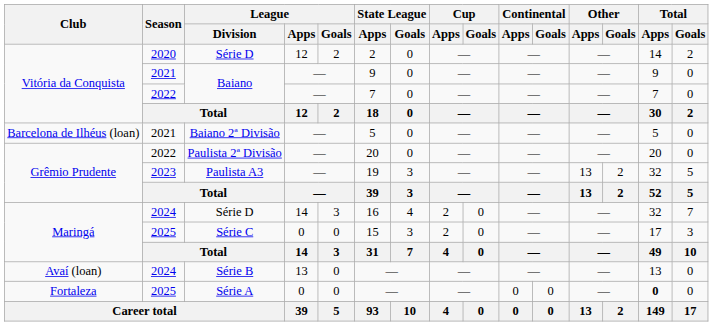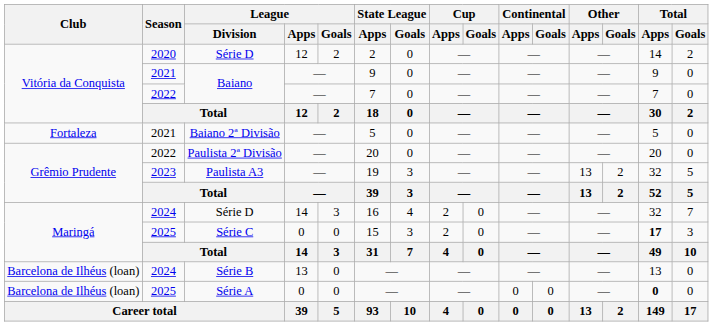 <table class="wikitable" style="text-align: center;">
 <tr>
 <th rowspan="2">Club</th>
 <th rowspan="2">Season</th>
 <th colspan="3">League</th>
 <th colspan="2">State League</th>
 <th colspan="2">Cup</th>
 <th colspan="2">Continental</th>
 <th colspan="2">Other</th>
 <th colspan="2">Total</th>
 </tr>
 <tr>
 <th>Division</th>
 <th>Apps</th>
 <th>Goals</th>
 <th>Apps</th>
 <th>Goals</th>
 <th>Apps</th>
 <th>Goals</th>
 <th>Apps</th>
 <th>Goals</th>
 <th>Apps</th>
 <th>Goals</th>
 <th>Apps</th>
 <th>Goals</th>
 </tr>
 <tr>
 <td rowspan="4" valign="center"><a href='#'>Vitória da Conquista</a></td>
 <td><a href='#'>2020</a></td>
 <td><a href='#'>Série D</a></td>
 <td>12</td>
 <td>2</td>
 <td>2</td>
 <td>0</td>
 <td colspan="2">—</td>
 <td colspan="2">—</td>
 <td colspan="2">—</td>
 <td>14</td>
 <td>2</td>
 </tr>
 <tr>
 <td><a href='#'>2021</a></td>
 <td rowspan="2"><a href='#'>Baiano</a></td>
 <td colspan="2">—</td>
 <td>9</td>
 <td>0</td>
 <td colspan="2">—</td>
 <td colspan="2">—</td>
 <td colspan="2">—</td>
 <td>9</td>
 <td>0</td>
 </tr>
 <tr>
 <td><a href='#'>2022</a></td>
 <td colspan="2">—</td>
 <td>7</td>
 <td>0</td>
 <td colspan="2">—</td>
 <td colspan="2">—</td>
 <td colspan="2">—</td>
 <td>7</td>
 <td>0</td>
 </tr>
 <tr>
 <th colspan="2">Total</th>
 <th>12</th>
 <th>2</th>
 <th>18</th>
 <th>0</th>
 <th colspan="2">—</th>
 <th colspan="2">—</th>
 <th colspan="2">—</th>
 <th>30</th>
 <th>2</th>
 </tr>
 <tr>
-<td valign="center"><a href='#'>Barcelona de Ilhéus</a> (loan)</td>
+<td valign="center"><a href='#'>Fortaleza</a></td>
 <td>2021</td>
 <td><a href='#'>Baiano 2ª Divisão</a></td>
 <td colspan="2">—</td>
 <td>5</td>
 <td>0</td>
 <td colspan="2">—</td>
 <td colspan="2">—</td>
 <td colspan="2">—</td>
 <td>5</td>
 <td>0</td>
 </tr>
 <tr>
 <td rowspan="3" valign="center"><a href='#'>Grêmio Prudente</a></td>
 <td>2022</td>
 <td><a href='#'>Paulista 2ª Divisão</a></td>
 <td colspan="2">—</td>
 <td>20</td>
 <td>0</td>
 <td colspan="2">—</td>
 <td colspan="2">—</td>
 <td colspan="2">—</td>
 <td>20</td>
 <td>0</td>
 </tr>
 <tr>
 <td><a href='#'>2023</a></td>
 <td><a href='#'>Paulista A3</a></td>
 <td colspan="2">—</td>
 <td>19</td>
 <td>3</td>
 <td colspan="2">—</td>
 <td colspan="2">—</td>
 <td>13</td>
 <td>2</td>
 <td>32</td>
 <td>5</td>
 </tr>
 <tr>
 <th colspan="2">Total</th>
 <th colspan="2">—</th>
 <th>39</th>
 <th>3</th>
 <th colspan="2">—</th>
 <th colspan="2">—</th>
 <th>13</th>
 <th>2</th>
 <th>52</th>
 <th>5</th>
 </tr>
 <tr>
 <td rowspan="3" valign="center"><a href='#'>Maringá</a></td>
 <td><a href='#'>2024</a></td>
 <td>Série D</td>
 <td>14</td>
 <td>3</td>
 <td>16</td>
 <td>4</td>
 <td>2</td>
 <td>0</td>
 <td colspan="2">—</td>
 <td colspan="2">—</td>
 <td>32</td>
 <td>7</td>
 </tr>
 <tr>
 <td><a href='#'>2025</a></td>
 <td><a href='#'>Série C</a></td>
 <td>0</td>
 <td>0</td>
 <td>15</td>
 <td>3</td>
 <td>2</td>
 <td>0</td>
 <td colspan="2">—</td>
 <td colspan="2">—</td>
-<td>17</td>
+<td><strong>17</strong></td>
 <td>3</td>
 </tr>
 <tr>
 <th colspan="2">Total</th>
 <th>14</th>
 <th>3</th>
 <th>31</th>
 <th>7</th>
 <th>4</th>
 <th>0</th>
 <th colspan="2">—</th>
 <th colspan="2">—</th>
 <th>49</th>
 <th>10</th>
 </tr>
 <tr>
-<td valign="center"><a href='#'>Avaí</a> (loan)</td>
+<td valign="center"><a href='#'>Barcelona de Ilhéus</a> (loan)</td>
 <td><a href='#'>2024</a></td>
 <td><a href='#'>Série B</a></td>
 <td>13</td>
 <td>0</td>
 <td colspan="2">—</td>
 <td colspan="2">—</td>
 <td colspan="2">—</td>
 <td colspan="2">—</td>
 <td>13</td>
 <td>0</td>
 </tr>
 <tr>
-<td valign="center"><a href='#'>Fortaleza</a></td>
+<td valign="center"><a href='#'>Barcelona de Ilhéus</a> (loan)</td>
 <td><a href='#'>2025</a></td>
 <td><a href='#'>Série A</a></td>
 <td>0</td>
 <td>0</td>
 <td colspan="2">—</td>
 <td colspan="2">—</td>
 <td>0</td>
 <td>0</td>
 <td colspan="2">—</td>
 <td><strong>0</strong></td>
 <td>0</td>
 </tr>
 <tr>
 <th colspan="3"><strong>Career total</strong></th>
 <th>39</th>
 <th>5</th>
 <th>93</th>
 <th>10</th>
 <th>4</th>
 <th>0</th>
 <th>0</th>
 <th>0</th>
 <th>13</th>
 <th>2</th>
 <th>149</th>
 <th>17</th>
 </tr>
 </table>
